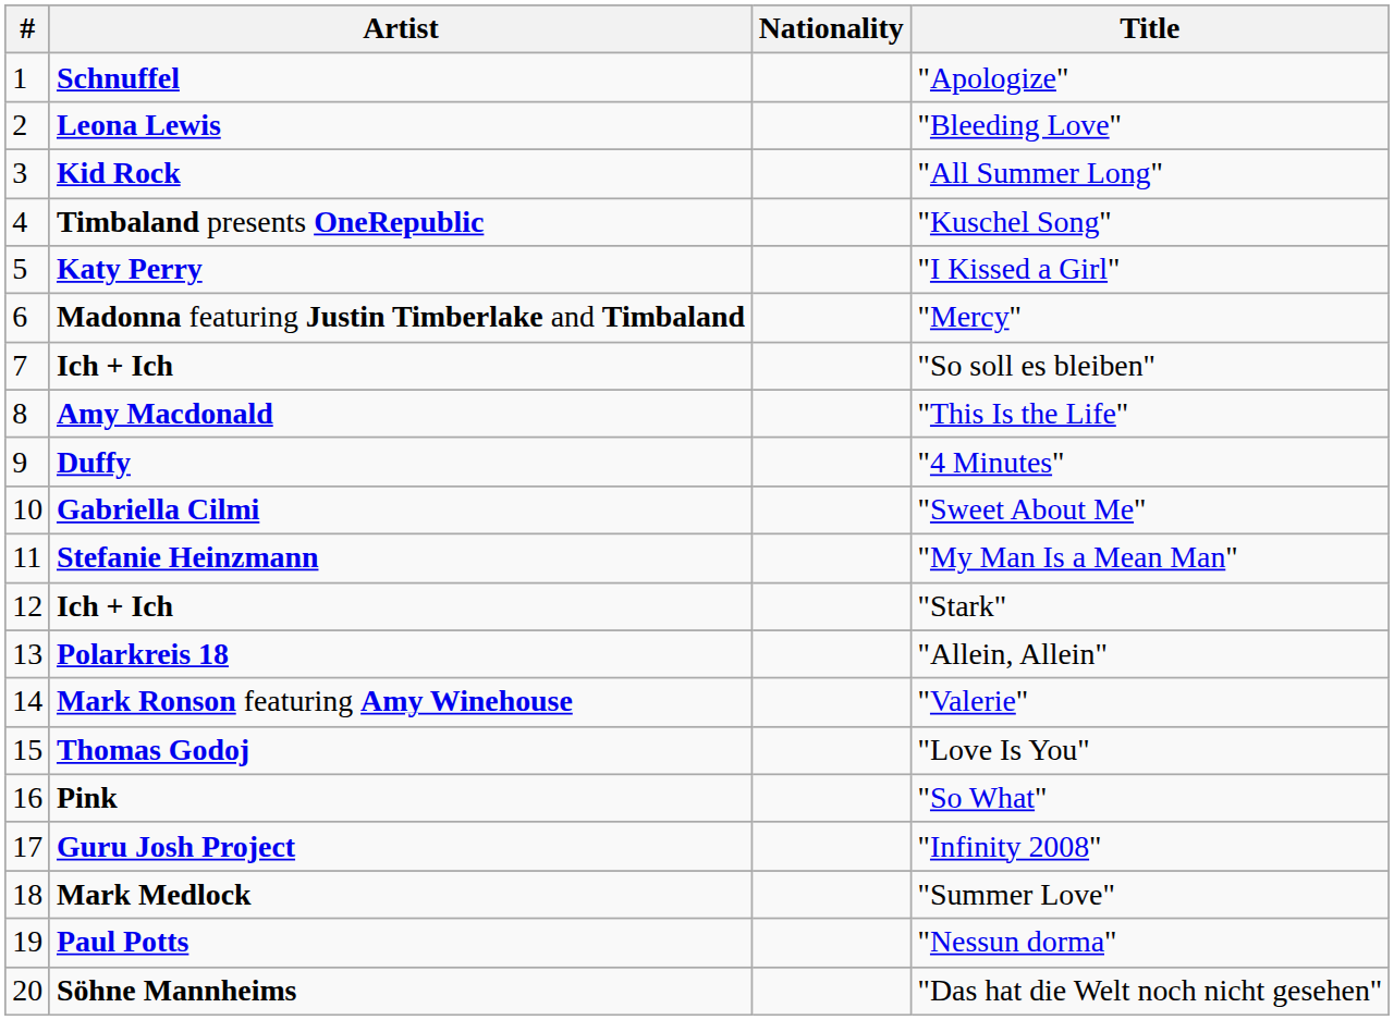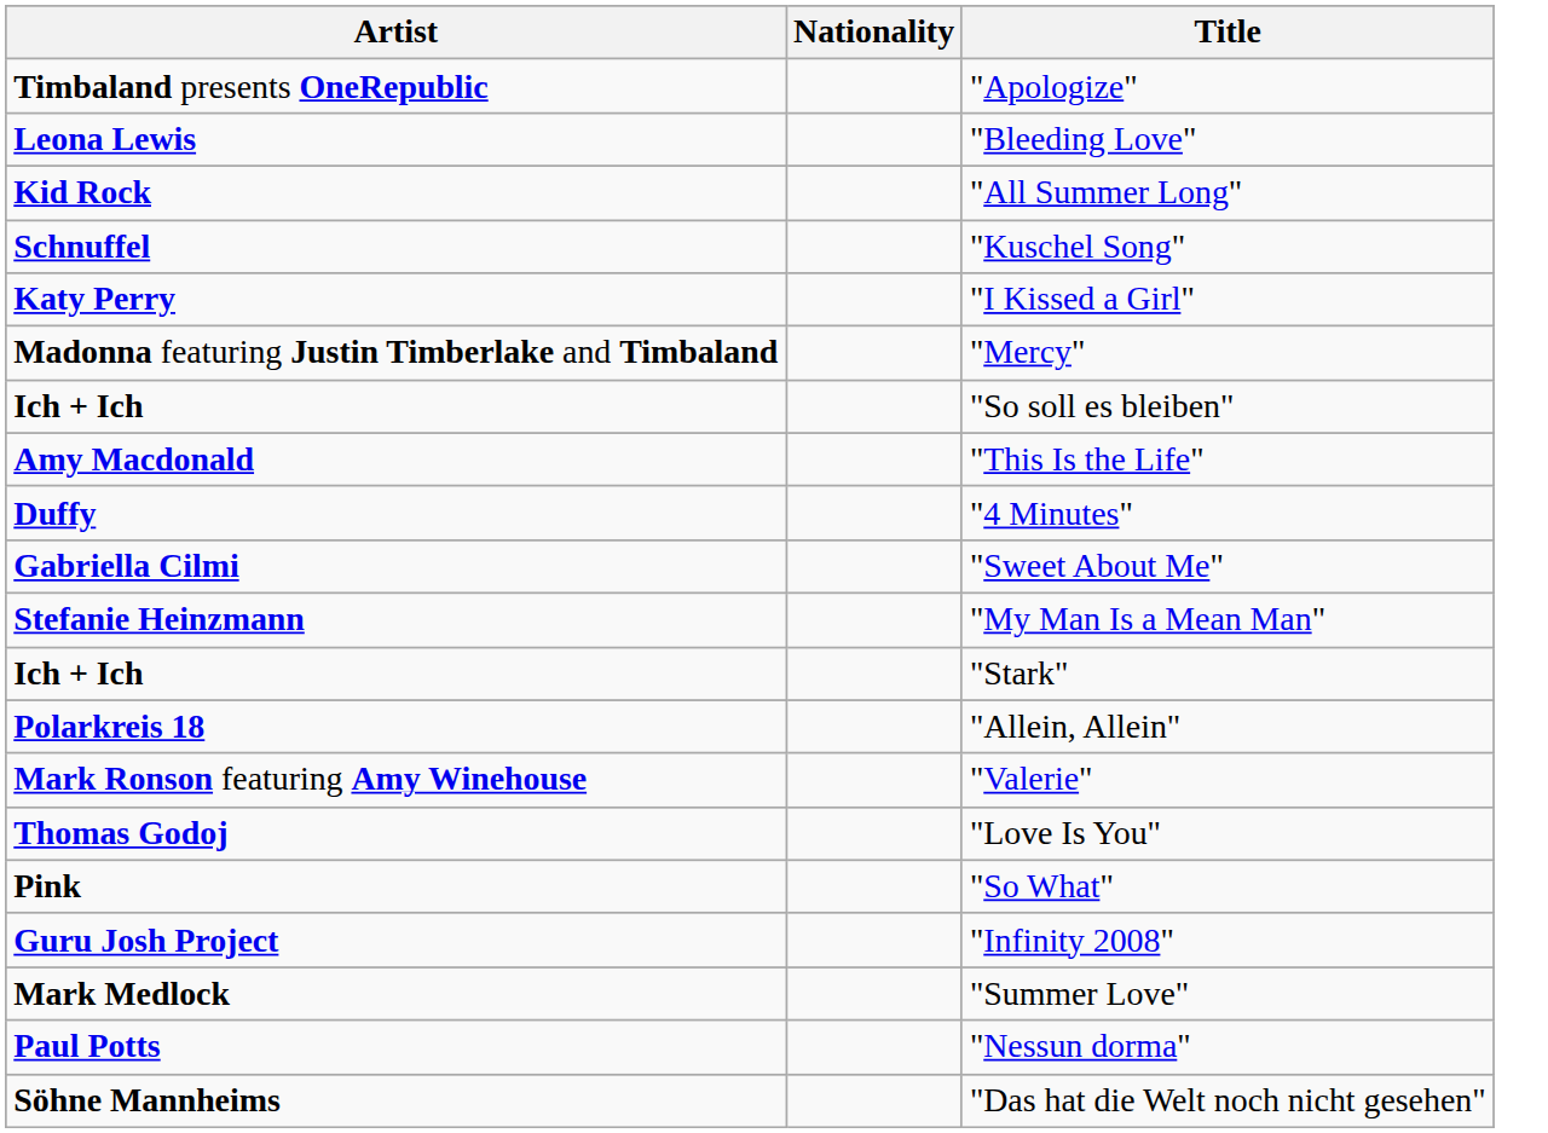 <table class="wikitable sortable">
 <tr>
-<th>#</th>
 <th>Artist</th>
 <th>Nationality</th>
 <th>Title</th>
 </tr>
 <tr>
-<td>1</td>
-<td><strong><a href='#'>Schnuffel</a></strong></td>
+<td><strong>Timbaland</strong> presents <strong><a href='#'>OneRepublic</a></strong></td>
 <td></td>
 <td>"<a href='#'>Apologize</a>"</td>
 </tr>
 <tr>
-<td>2</td>
 <td><strong><a href='#'>Leona Lewis</a></strong></td>
 <td></td>
 <td>"<a href='#'>Bleeding Love</a>"</td>
 </tr>
 <tr>
-<td>3</td>
 <td><strong><a href='#'>Kid Rock</a></strong></td>
 <td></td>
 <td>"<a href='#'>All Summer Long</a>"</td>
 </tr>
 <tr>
-<td>4</td>
-<td><strong>Timbaland</strong> presents <strong><a href='#'>OneRepublic</a></strong></td>
+<td><strong><a href='#'>Schnuffel</a></strong></td>
 <td></td>
 <td>"<a href='#'>Kuschel Song</a>"</td>
 </tr>
 <tr>
-<td>5</td>
 <td><strong><a href='#'>Katy Perry</a></strong></td>
 <td></td>
 <td>"<a href='#'>I Kissed a Girl</a>"</td>
 </tr>
 <tr>
-<td>6</td>
 <td><strong>Madonna</strong> featuring <strong>Justin Timberlake</strong> and <strong>Timbaland</strong></td>
 <td></td>
 <td>"<a href='#'>Mercy</a>"</td>
 </tr>
 <tr>
-<td>7</td>
 <td><strong>Ich + Ich</strong></td>
 <td></td>
 <td>"So soll es bleiben"</td>
 </tr>
 <tr>
-<td>8</td>
 <td><strong><a href='#'>Amy Macdonald</a></strong></td>
 <td></td>
 <td>"<a href='#'>This Is the Life</a>"</td>
 </tr>
 <tr>
-<td>9</td>
 <td><strong><a href='#'>Duffy</a></strong></td>
 <td></td>
 <td>"<a href='#'>4 Minutes</a>"</td>
 </tr>
 <tr>
-<td>10</td>
 <td><strong><a href='#'>Gabriella Cilmi</a></strong></td>
 <td></td>
 <td>"<a href='#'>Sweet About Me</a>"</td>
 </tr>
 <tr>
-<td>11</td>
 <td><strong><a href='#'>Stefanie Heinzmann</a></strong></td>
 <td></td>
 <td>"<a href='#'>My Man Is a Mean Man</a>"</td>
 </tr>
 <tr>
-<td>12</td>
 <td><strong>Ich + Ich</strong></td>
 <td></td>
 <td>"Stark"</td>
 </tr>
 <tr>
-<td>13</td>
 <td><strong><a href='#'>Polarkreis 18</a></strong></td>
 <td></td>
 <td>"Allein, Allein"</td>
 </tr>
 <tr>
-<td>14</td>
 <td><strong><a href='#'>Mark Ronson</a></strong> featuring <strong><a href='#'>Amy Winehouse</a></strong></td>
 <td></td>
 <td>"<a href='#'>Valerie</a>"</td>
 </tr>
 <tr>
-<td>15</td>
 <td><strong><a href='#'>Thomas Godoj</a></strong></td>
 <td></td>
 <td>"Love Is You"</td>
 </tr>
 <tr>
-<td>16</td>
 <td><strong>Pink</strong></td>
 <td></td>
 <td>"<a href='#'>So What</a>"</td>
 </tr>
 <tr>
-<td>17</td>
 <td><strong><a href='#'>Guru Josh Project</a></strong></td>
 <td></td>
 <td>"<a href='#'>Infinity 2008</a>"</td>
 </tr>
 <tr>
-<td>18</td>
 <td><strong>Mark Medlock</strong></td>
 <td></td>
 <td>"Summer Love"</td>
 </tr>
 <tr>
-<td>19</td>
 <td><strong><a href='#'>Paul Potts</a></strong></td>
 <td></td>
 <td>"<a href='#'>Nessun dorma</a>"</td>
 </tr>
 <tr>
-<td>20</td>
 <td><strong>Söhne Mannheims</strong></td>
 <td></td>
 <td>"Das hat die Welt noch nicht gesehen"</td>
 </tr>
 </table>
